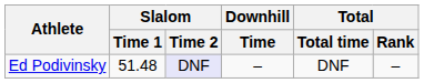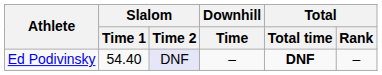 <table class="wikitable" style="font-size:90%">
 <tr>
 <th rowspan="2">Athlete</th>
 <th colspan="2">Slalom</th>
 <th>Downhill</th>
 <th colspan="2">Total</th>
 </tr>
 <tr>
 <th>Time 1</th>
 <th>Time 2</th>
 <th>Time</th>
 <th>Total time</th>
 <th>Rank</th>
 </tr>
 <tr>
 <td><a href='#'>Ed Podivinsky</a></td>
-<td align="center">51.48</td>
+<td align="center">54.40</td>
 <td align="center" style="background: lavender;">DNF</td>
 <td align="center">–</td>
-<td align="center">DNF</td>
+<td align="center"><strong>DNF</strong></td>
 <td align="center">–</td>
 </tr>
 </table>
